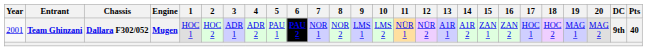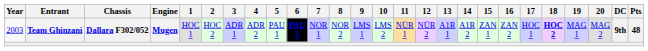 <table class="wikitable" style="text-align:center; font-size:85%">
 <tr>
 <th>Year</th>
 <th>Entrant</th>
 <th>Chassis</th>
 <th>Engine</th>
 <th>1</th>
 <th>2</th>
 <th>3</th>
 <th>4</th>
 <th>5</th>
 <th>6</th>
 <th>7</th>
 <th>8</th>
 <th>9</th>
 <th>10</th>
 <th>11</th>
 <th>12</th>
 <th>13</th>
 <th>14</th>
 <th>15</th>
 <th>16</th>
 <th>17</th>
 <th>18</th>
 <th>19</th>
 <th>20</th>
 <th>DC</th>
 <th>Pts</th>
 </tr>
 <tr>
-<td><a href='#'>2001</a></td>
+<td><a href='#'>2003</a></td>
 <th nowrap><a href='#'>Team Ghinzani</a></th>
 <th nowrap><a href='#'>Dallara</a> F302/052</th>
 <th nowrap><a href='#'>Mugen</a></th>
 <td style="background:#DFDFDF;"><a href='#'>HOC<br>1</a><br></td>
 <td style="background:#DFFFDF;"><a href='#'>HOC<br>2</a><br></td>
 <td style="background:#CFCFFF;"><a href='#'>ADR<br>1</a><br></td>
 <td style="background:#DFFFDF;"><a href='#'>ADR<br>2</a><br></td>
 <td style="background:#DFFFDF;"><a href='#'>PAU<br>1</a><br></td>
 <td style="background:#000000; color:white"><strong><a href='#'><span>PAU<br>2</span></a><br></strong></td>
 <td style="background:#CFCFFF;"><a href='#'>NOR<br>1</a><br></td>
 <td style="background:#DFFFDF;"><a href='#'>NOR<br>2</a><br></td>
 <td style="background:#CFCFFF;"><a href='#'>LMS<br>1</a><br></td>
 <td style="background:#DFFFDF;"><a href='#'>LMS<br>2</a><br></td>
 <td style="background:#FFDF9F;"><a href='#'>NÜR<br>1</a><br></td>
 <td style="background:#EFCFFF;"><a href='#'>NÜR<br>2</a><br></td>
 <td style="background:#CFCFFF;"><a href='#'>A1R<br>1</a><br></td>
 <td style="background:#DFFFDF;"><a href='#'>A1R<br>2</a><br></td>
 <td style="background:#DFFFDF;"><a href='#'>ZAN<br>1</a><br></td>
 <td style="background:#DFFFDF;"><a href='#'>ZAN<br>2</a><br></td>
 <td style="background:#CFCFFF;"><a href='#'>HOC<br>1</a><br></td>
-<td style="background:#EFCFFF;"><a href='#'>HOC<br>2</a><br></td>
+<td style="background:#EFCFFF;"><strong><a href='#'>HOC<br>2</a><br></strong></td>
 <td style="background:#CFCFFF;"><a href='#'>MAG<br>1</a><br></td>
 <td style="background:#DFDFDF;"><a href='#'>MAG<br>2</a><br></td>
 <th>9th</th>
-<th>40</th>
+<th>48</th>
 </tr>
 <tr>
 <th colspan="26"></th>
 </tr>
 </table>
